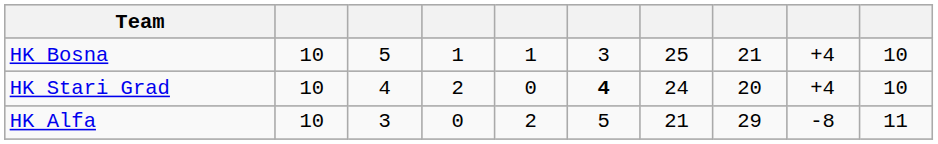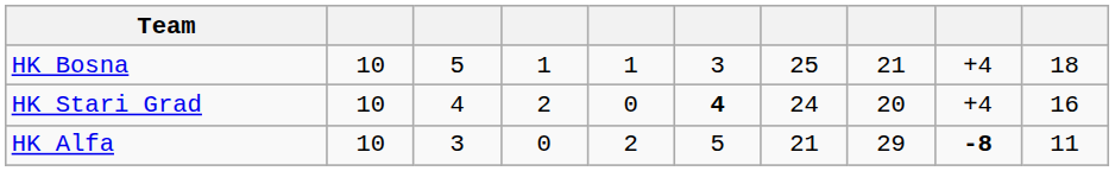 <table class="wikitable" style="text-align:center;">
 <tr>
 <th width=165>Team</th>
 <th width=40></th>
 <th width=40></th>
 <th width=40></th>
 <th width=40></th>
 <th width=40></th>
 <th width=40></th>
 <th width=40></th>
 <th width=40></th>
 <th width=40></th>
 </tr>
 <tr>
 <td style="text-align:left;"><a href='#'>HK Bosna</a></td>
 <td>10</td>
 <td>5</td>
 <td>1</td>
 <td>1</td>
 <td>3</td>
 <td>25</td>
 <td>21</td>
 <td>+4</td>
-<td>10</td>
+<td>18</td>
 </tr>
 <tr>
 <td style="text-align:left;"><a href='#'>HK Stari Grad</a></td>
 <td>10</td>
 <td>4</td>
 <td>2</td>
 <td>0</td>
 <td><strong>4</strong></td>
 <td>24</td>
 <td>20</td>
 <td>+4</td>
-<td>10</td>
+<td>16</td>
 </tr>
 <tr>
 <td style="text-align:left;"><a href='#'>HK Alfa</a></td>
 <td>10</td>
 <td>3</td>
 <td>0</td>
 <td>2</td>
 <td>5</td>
 <td>21</td>
 <td>29</td>
-<td>-8</td>
+<td><strong>-8</strong></td>
 <td>11</td>
 </tr>
 </table>
